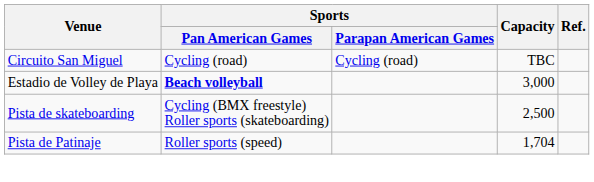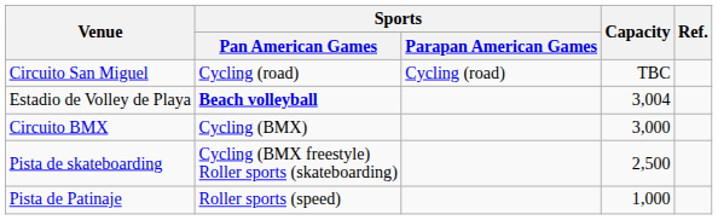 <table class="wikitable sortable">
 <tr>
 <th rowspan="2">Venue</th>
 <th colspan="2" class="unsortable">Sports</th>
 <th rowspan="2">Capacity</th>
 <th rowspan="2" class="unsortable">Ref.</th>
 </tr>
 <tr>
 <th><a href='#'>Pan American Games</a></th>
 <th><a href='#'>Parapan American Games</a></th>
 </tr>
 <tr>
 <td><a href='#'>Circuito San Miguel</a></td>
 <td><a href='#'>Cycling</a> (road)</td>
 <td><a href='#'>Cycling</a> (road)</td>
 <td align="right">TBC</td>
 <td align=center></td>
 </tr>
 <tr>
 <td>Estadio de Volley de Playa</td>
 <td><strong><a href='#'>Beach volleyball</a></strong></td>
 <td></td>
+<td align="right">3,004</td>
+<td align=center></td>
+</tr>
+<tr>
+<td><a href='#'>Circuito BMX</a></td>
+<td><a href='#'>Cycling</a> (BMX)</td>
+<td></td>
 <td align="right">3,000</td>
 <td align=center></td>
 </tr>
 <tr>
 <td><a href='#'>Pista de skateboarding</a></td>
 <td><a href='#'>Cycling</a> (BMX freestyle)<br><a href='#'>Roller sports</a> (skateboarding)</td>
 <td></td>
 <td align="right">2,500</td>
 <td align=center></td>
 </tr>
 <tr>
 <td><a href='#'>Pista de Patinaje</a></td>
 <td><a href='#'>Roller sports</a> (speed)</td>
 <td></td>
-<td align="right">1,704</td>
+<td align="right">1,000</td>
 <td align=center></td>
 </tr>
 </table>
